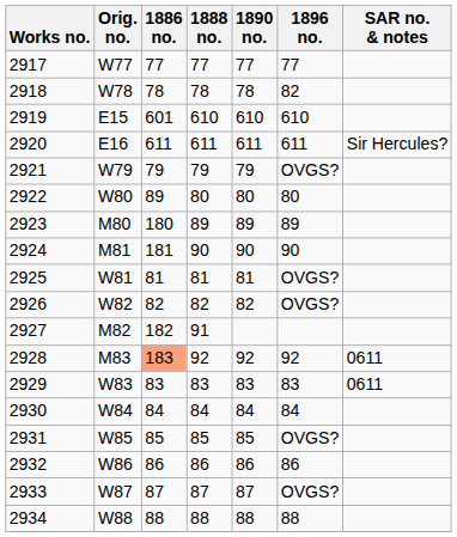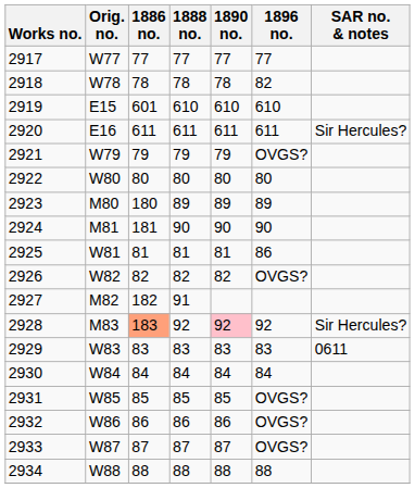 <table class="wikitable collapsible collapsed sortable" style="margin:0.5em auto; font-size:100%;">
 <tr>
 <th><br>Works no.</th>
 <th>Orig.<br>no.</th>
 <th>1886<br>no.</th>
 <th>1888<br>no.</th>
 <th>1890<br>no.</th>
 <th>1896<br>no.</th>
 <th>SAR no.<br>& notes</th>
 </tr>
 <tr>
 <td>2917</td>
 <td>W77</td>
 <td>77</td>
 <td>77</td>
 <td>77</td>
 <td>77</td>
 <td></td>
 </tr>
 <tr>
 <td>2918</td>
 <td>W78</td>
 <td>78</td>
 <td>78</td>
 <td>78</td>
 <td>82</td>
 <td></td>
 </tr>
 <tr>
 <td>2919</td>
 <td>E15</td>
 <td>601</td>
 <td>610</td>
 <td>610</td>
 <td>610</td>
 <td></td>
 </tr>
 <tr>
 <td>2920</td>
 <td>E16</td>
 <td>611</td>
 <td>611</td>
 <td>611</td>
 <td>611</td>
 <td>Sir Hercules?</td>
 </tr>
 <tr>
 <td>2921</td>
 <td>W79</td>
 <td>79</td>
 <td>79</td>
 <td>79</td>
 <td>OVGS?</td>
 <td></td>
 </tr>
 <tr>
 <td>2922</td>
 <td>W80</td>
-<td>89</td>
+<td>80</td>
 <td>80</td>
 <td>80</td>
 <td>80</td>
 <td></td>
 </tr>
 <tr>
 <td>2923</td>
 <td>M80</td>
 <td>180</td>
 <td>89</td>
 <td>89</td>
 <td>89</td>
 <td></td>
 </tr>
 <tr>
 <td>2924</td>
 <td>M81</td>
 <td>181</td>
 <td>90</td>
 <td>90</td>
 <td>90</td>
 <td></td>
 </tr>
 <tr>
 <td>2925</td>
 <td>W81</td>
 <td>81</td>
 <td>81</td>
 <td>81</td>
-<td>OVGS?</td>
+<td>86</td>
 <td></td>
 </tr>
 <tr>
 <td>2926</td>
 <td>W82</td>
 <td>82</td>
 <td>82</td>
 <td>82</td>
 <td>OVGS?</td>
 <td></td>
 </tr>
 <tr>
 <td>2927</td>
 <td>M82</td>
 <td>182</td>
 <td>91</td>
 <td></td>
 <td></td>
 <td></td>
 </tr>
 <tr>
 <td>2928</td>
 <td>M83</td>
 <td style="background: lightsalmon;">183</td>
 <td>92</td>
+<td style="background: pink;">92</td>
 <td>92</td>
-<td>92</td>
-<td>0611</td>
+<td>Sir Hercules?</td>
 </tr>
 <tr>
 <td>2929</td>
 <td>W83</td>
 <td>83</td>
 <td>83</td>
 <td>83</td>
 <td>83</td>
 <td>0611</td>
 </tr>
 <tr>
 <td>2930</td>
 <td>W84</td>
 <td>84</td>
 <td>84</td>
 <td>84</td>
 <td>84</td>
 <td></td>
 </tr>
 <tr>
 <td>2931</td>
 <td>W85</td>
 <td>85</td>
 <td>85</td>
 <td>85</td>
 <td>OVGS?</td>
 <td></td>
 </tr>
 <tr>
 <td>2932</td>
 <td>W86</td>
 <td>86</td>
 <td>86</td>
 <td>86</td>
-<td>86</td>
+<td>OVGS?</td>
 <td></td>
 </tr>
 <tr>
 <td>2933</td>
 <td>W87</td>
 <td>87</td>
 <td>87</td>
 <td>87</td>
 <td>OVGS?</td>
 <td></td>
 </tr>
 <tr>
 <td>2934</td>
 <td>W88</td>
 <td>88</td>
 <td>88</td>
 <td>88</td>
 <td>88</td>
 <td></td>
 </tr>
 <tr>
 </tr>
 </table>
